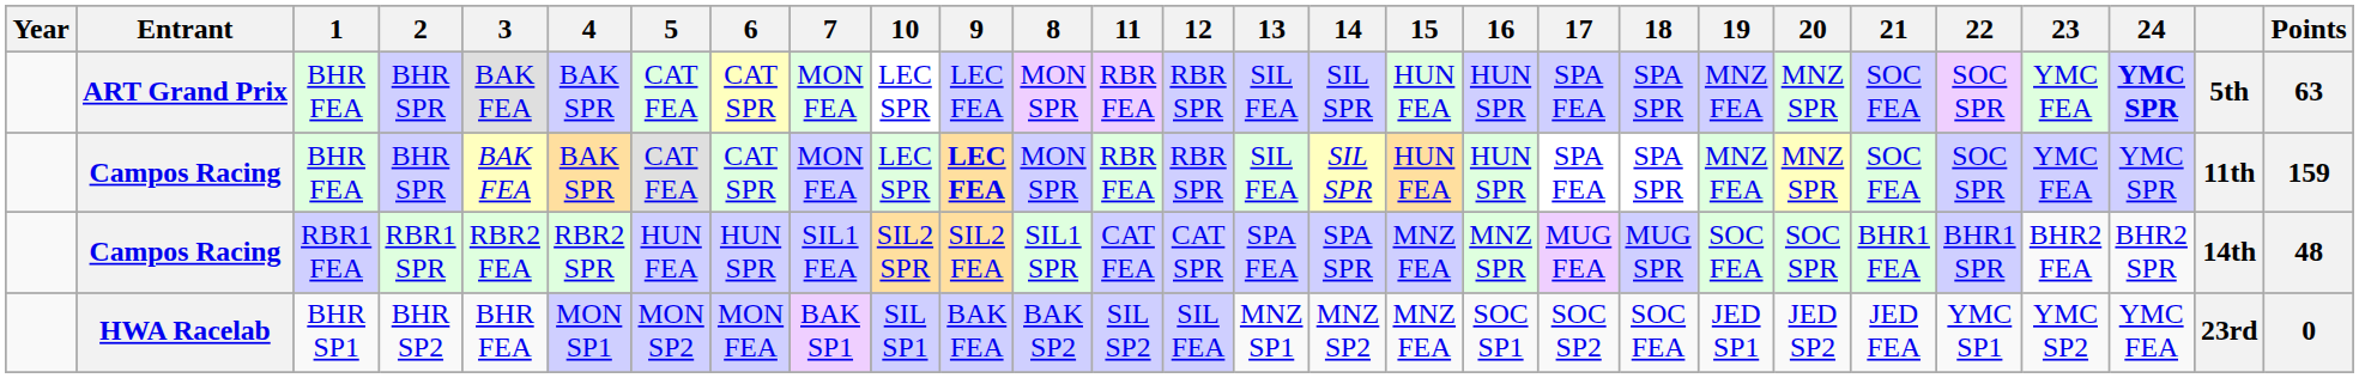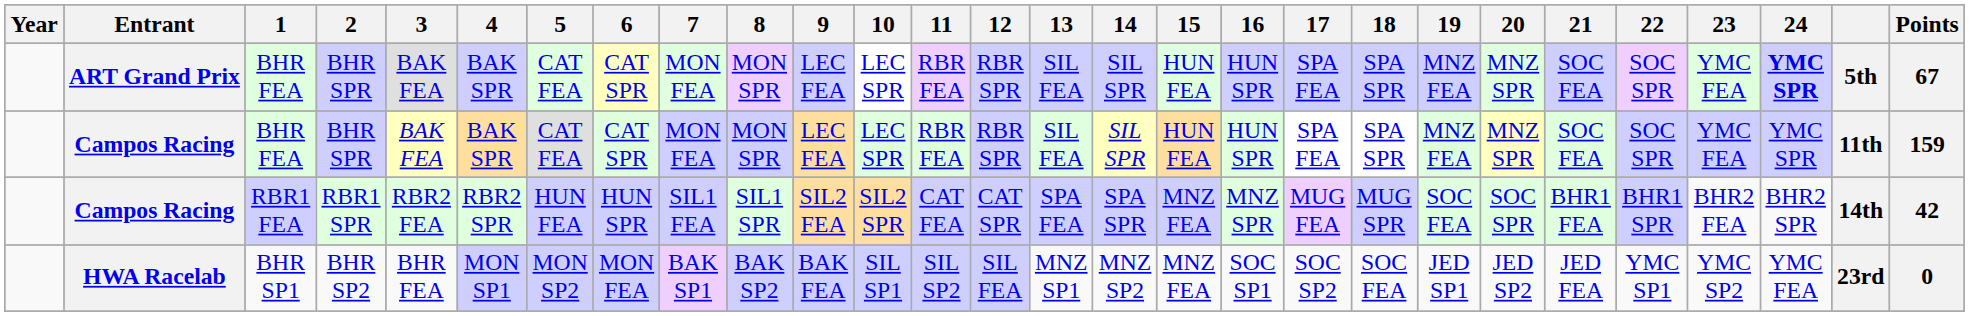 <table class="wikitable" style="text-align:center; font-size:85%">
 <tr>
 <th>Year</th>
 <th>Entrant</th>
 <th>1</th>
 <th>2</th>
 <th>3</th>
 <th>4</th>
 <th>5</th>
 <th>6</th>
 <th>7</th>
+<th>8</th>
+<th>9</th>
 <th>10</th>
-<th>9</th>
-<th>8</th>
 <th>11</th>
 <th>12</th>
 <th>13</th>
 <th>14</th>
 <th>15</th>
 <th>16</th>
 <th>17</th>
 <th>18</th>
 <th>19</th>
 <th>20</th>
 <th>21</th>
 <th>22</th>
 <th>23</th>
 <th>24</th>
 <th></th>
 <th>Points</th>
 </tr>
 <tr>
 <td></td>
 <th nowrap><a href='#'>ART Grand Prix</a></th>
 <td style="background:#DFFFDF;"><a href='#'>BHR<br>FEA</a><br></td>
 <td style="background:#CFCFFF;"><a href='#'>BHR<br>SPR</a><br></td>
 <td style="background:#DFDFDF;"><a href='#'>BAK<br>FEA</a><br></td>
 <td style="background:#CFCFFF;"><a href='#'>BAK<br>SPR</a><br></td>
 <td style="background:#DFFFDF;"><a href='#'>CAT<br>FEA</a><br></td>
 <td style="background:#FFFFBF;"><a href='#'>CAT<br>SPR</a><br></td>
 <td style="background:#DFFFDF;"><a href='#'>MON<br>FEA</a><br></td>
+<td style="background:#EFCFFF;"><a href='#'>MON<br>SPR</a><br></td>
+<td style="background:#CFCFFF;"><a href='#'>LEC<br>FEA</a><br></td>
 <td style="background:#FFFFFF;"><a href='#'>LEC<br>SPR</a><br></td>
-<td style="background:#CFCFFF;"><a href='#'>LEC<br>FEA</a><br></td>
-<td style="background:#EFCFFF;"><a href='#'>MON<br>SPR</a><br></td>
 <td style="background:#EFCFFF;"><a href='#'>RBR<br>FEA</a><br></td>
 <td style="background:#CFCFFF;"><a href='#'>RBR<br>SPR</a><br></td>
 <td style="background:#CFCFFF;"><a href='#'>SIL<br>FEA</a><br></td>
 <td style="background:#CFCFFF;"><a href='#'>SIL<br>SPR</a><br></td>
 <td style="background:#DFFFDF;"><a href='#'>HUN<br>FEA</a><br></td>
 <td style="background:#CFCFFF;"><a href='#'>HUN<br>SPR</a><br></td>
 <td style="background:#CFCFFF;"><a href='#'>SPA<br>FEA</a><br></td>
 <td style="background:#CFCFFF;"><a href='#'>SPA<br>SPR</a><br></td>
 <td style="background:#CFCFFF;"><a href='#'>MNZ<br>FEA</a><br></td>
 <td style="background:#DFFFDF;"><a href='#'>MNZ<br>SPR</a><br></td>
 <td style="background:#CFCFFF;"><a href='#'>SOC<br>FEA</a><br></td>
 <td style="background:#EFCFFF;"><a href='#'>SOC<br>SPR</a><br></td>
 <td style="background:#DFFFDF;"><a href='#'>YMC<br>FEA</a><br></td>
 <td style="background:#CFCFFF;"><strong><a href='#'>YMC<br>SPR</a><br></strong></td>
 <th>5th</th>
-<th>63</th>
+<th>67</th>
 </tr>
 <tr>
 <td></td>
 <th nowrap><a href='#'>Campos Racing</a></th>
 <td style="background:#DFFFDF;"><a href='#'>BHR<br>FEA</a><br></td>
 <td style="background:#CFCFFF;"><a href='#'>BHR<br>SPR</a><br></td>
 <td style="background:#FFFFBF;"><em><a href='#'>BAK<br>FEA</a></em><br></td>
 <td style="background:#FFDF9F;"><a href='#'>BAK<br>SPR</a><br></td>
 <td style="background:#DFDFDF;"><a href='#'>CAT<br>FEA</a><br></td>
 <td style="background:#DFFFDF;"><a href='#'>CAT<br>SPR</a><br></td>
 <td style="background:#CFCFFF;"><a href='#'>MON<br>FEA</a><br></td>
+<td style="background:#CFCFFF;"><a href='#'>MON<br>SPR</a><br></td>
+<td style="background:#FFDF9F;"><a href='#'>LEC<br>FEA</a><br></td>
 <td style="background:#DFFFDF;"><a href='#'>LEC<br>SPR</a><br></td>
-<td style="background:#FFDF9F;"><strong><a href='#'>LEC<br>FEA</a><br></strong></td>
-<td style="background:#CFCFFF;"><a href='#'>MON<br>SPR</a><br></td>
 <td style="background:#DFFFDF;"><a href='#'>RBR<br>FEA</a><br></td>
 <td style="background:#CFCFFF;"><a href='#'>RBR<br>SPR</a><br></td>
 <td style="background:#DFFFDF;"><a href='#'>SIL<br>FEA</a><br></td>
 <td style="background:#FFFFBF;"><em><a href='#'>SIL<br>SPR</a></em><br></td>
 <td style="background:#FFDF9F;"><a href='#'>HUN<br>FEA</a><br></td>
 <td style="background:#DFFFDF;"><a href='#'>HUN<br>SPR</a><br></td>
 <td style="background:#FFFFFF;"><a href='#'>SPA<br>FEA</a><br></td>
 <td style="background:#FFFFFF;"><a href='#'>SPA<br>SPR</a><br></td>
 <td style="background:#DFFFDF;"><a href='#'>MNZ<br>FEA</a><br></td>
 <td style="background:#FFFFBF;"><a href='#'>MNZ<br>SPR</a><br></td>
 <td style="background:#DFFFDF;"><a href='#'>SOC<br>FEA</a><br></td>
 <td style="background:#CFCFFF;"><a href='#'>SOC<br>SPR</a><br></td>
 <td style="background:#CFCFFF;"><a href='#'>YMC<br>FEA</a><br></td>
 <td style="background:#CFCFFF;"><a href='#'>YMC<br>SPR</a><br></td>
 <th>11th</th>
 <th>159</th>
 </tr>
 <tr>
 <td></td>
 <th nowrap><a href='#'>Campos Racing</a></th>
 <td style="background:#CFCFFF;"><a href='#'>RBR1<br>FEA</a><br></td>
 <td style="background:#DFFFDF;"><a href='#'>RBR1<br>SPR</a><br></td>
 <td style="background:#DFFFDF;"><a href='#'>RBR2<br>FEA</a><br> </td>
 <td style="background:#DFFFDF;"><a href='#'>RBR2<br>SPR</a><br> </td>
 <td style="background:#CFCFFF;"><a href='#'>HUN<br>FEA</a><br> </td>
 <td style="background:#CFCFFF;"><a href='#'>HUN<br>SPR</a><br></td>
 <td style="background:#CFCFFF;"><a href='#'>SIL1<br>FEA</a><br></td>
+<td style="background:#DFFFDF;"><a href='#'>SIL1<br>SPR</a><br></td>
+<td style="background:#FFDF9F;"><a href='#'>SIL2<br>FEA</a><br></td>
 <td style="background:#FFDF9F;"><a href='#'>SIL2<br>SPR</a><br></td>
-<td style="background:#FFDF9F;"><a href='#'>SIL2<br>FEA</a><br></td>
-<td style="background:#DFFFDF;"><a href='#'>SIL1<br>SPR</a><br></td>
 <td style="background:#CFCFFF;"><a href='#'>CAT<br>FEA</a><br></td>
 <td style="background:#CFCFFF;"><a href='#'>CAT<br>SPR</a><br></td>
 <td style="background:#CFCFFF;"><a href='#'>SPA<br>FEA</a><br></td>
 <td style="background:#CFCFFF;"><a href='#'>SPA<br>SPR</a><br></td>
 <td style="background:#CFCFFF;"><a href='#'>MNZ<br>FEA</a><br></td>
 <td style="background:#DFFFDF;"><a href='#'>MNZ<br>SPR</a><br></td>
 <td style="background:#EFCFFF;"><a href='#'>MUG<br>FEA</a><br></td>
 <td style="background:#CFCFFF;"><a href='#'>MUG<br>SPR</a><br></td>
 <td style="background:#DFFFDF;"><a href='#'>SOC<br>FEA</a><br></td>
 <td style="background:#DFFFDF;"><a href='#'>SOC<br>SPR</a><br></td>
 <td style="background:#DFFFDF;"><a href='#'>BHR1<br>FEA</a><br></td>
 <td style="background:#CFCFFF;"><a href='#'>BHR1<br>SPR</a><br></td>
 <td><a href='#'>BHR2<br>FEA</a></td>
 <td><a href='#'>BHR2<br>SPR</a></td>
 <th>14th</th>
-<th>48</th>
+<th>42</th>
 </tr>
 <tr>
 <td></td>
 <th nowrap><a href='#'>HWA Racelab</a></th>
 <td><a href='#'>BHR<br>SP1</a></td>
 <td><a href='#'>BHR<br>SP2</a></td>
 <td><a href='#'>BHR<br>FEA</a></td>
 <td style="background:#CFCFFF;"><a href='#'>MON<br>SP1</a><br></td>
 <td style="background:#CFCFFF;"><a href='#'>MON<br>SP2</a><br></td>
 <td style="background:#CFCFFF;"><a href='#'>MON<br>FEA</a><br></td>
 <td style="background:#EFCFFF;"><a href='#'>BAK<br>SP1</a><br></td>
+<td style="background:#CFCFFF;"><a href='#'>BAK<br>SP2</a><br></td>
+<td style="background:#CFCFFF;"><a href='#'>BAK<br>FEA</a><br></td>
 <td style="background:#CFCFFF;"><a href='#'>SIL<br>SP1</a><br></td>
-<td style="background:#CFCFFF;"><a href='#'>BAK<br>FEA</a><br></td>
-<td style="background:#CFCFFF;"><a href='#'>BAK<br>SP2</a><br></td>
 <td style="background:#CFCFFF;"><a href='#'>SIL<br>SP2</a><br></td>
 <td style="background:#CFCFFF;"><a href='#'>SIL<br>FEA</a><br></td>
 <td><a href='#'>MNZ<br>SP1</a></td>
 <td><a href='#'>MNZ<br>SP2</a></td>
 <td><a href='#'>MNZ<br>FEA</a></td>
 <td><a href='#'>SOC<br>SP1</a></td>
 <td><a href='#'>SOC<br>SP2</a></td>
 <td><a href='#'>SOC<br>FEA</a></td>
 <td><a href='#'>JED<br>SP1</a></td>
 <td><a href='#'>JED<br>SP2</a></td>
 <td><a href='#'>JED<br>FEA</a></td>
 <td><a href='#'>YMC<br>SP1</a></td>
 <td><a href='#'>YMC<br>SP2</a></td>
 <td><a href='#'>YMC<br>FEA</a></td>
 <th>23rd</th>
 <th>0</th>
 </tr>
 </table>
